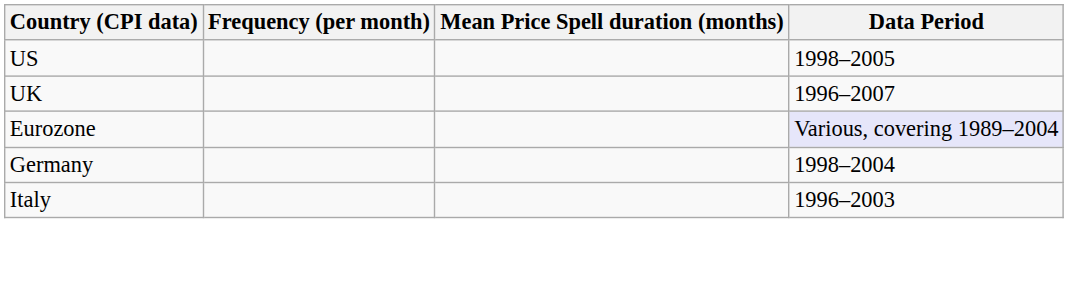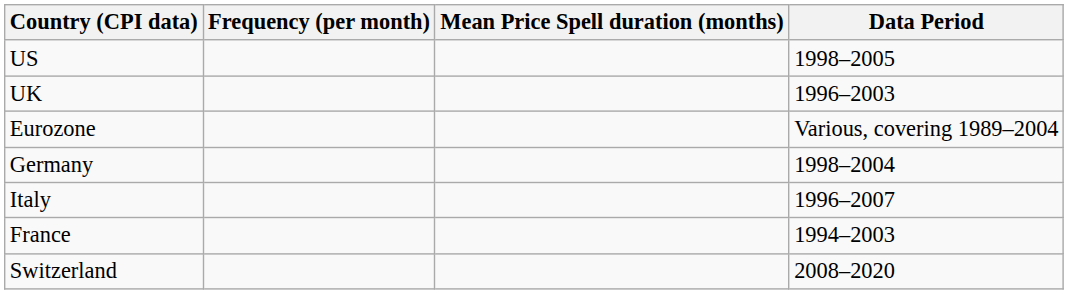 <table class="wikitable">
 <tr>
 <th bgcolor=ececec>Country (CPI data)</th>
 <th bgcolor=ececec>Frequency (per month)</th>
 <th bgcolor=ececec>Mean Price Spell duration (months)</th>
 <th bgcolor=ececec>Data Period</th>
 </tr>
 <tr>
 <td>US</td>
 <td></td>
 <td></td>
 <td>1998–2005</td>
 </tr>
 <tr>
 <td>UK</td>
 <td></td>
 <td></td>
-<td>1996–2007</td>
+<td>1996–2003</td>
 </tr>
 <tr>
 <td>Eurozone</td>
 <td></td>
 <td></td>
-<td style="background: lavender;">Various, covering 1989–2004</td>
+<td>Various, covering 1989–2004</td>
 </tr>
 <tr>
 <td>Germany</td>
 <td></td>
 <td></td>
 <td>1998–2004</td>
 </tr>
 <tr>
 <td>Italy</td>
 <td></td>
 <td></td>
-<td>1996–2003</td>
+<td>1996–2007</td>
+</tr>
+<tr>
+<td>France</td>
+<td></td>
+<td></td>
+<td>1994–2003</td>
+</tr>
+<tr>
+<td>Switzerland</td>
+<td></td>
+<td></td>
+<td>2008–2020</td>
 </tr>
 </table>
